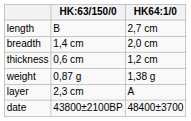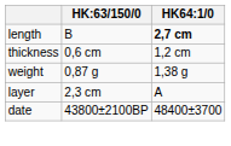 <table class="wikitable">
 <tr>
 <th></th>
 <th>HK:63/150/0</th>
 <th>HK64:1/0</th>
 </tr>
 <tr>
 <td>length</td>
 <td>B</td>
-<td>2,7 cm</td>
-</tr>
-<tr>
-<td>breadth</td>
-<td>1,4 cm</td>
-<td>2,0 cm</td>
+<td><strong>2,7 cm</strong></td>
 </tr>
 <tr>
 <td>thickness</td>
 <td>0,6 cm</td>
 <td>1,2 cm</td>
 </tr>
 <tr>
 <td>weight</td>
 <td>0,87 g</td>
 <td>1,38 g</td>
 </tr>
 <tr>
 <td>layer</td>
 <td>2,3 cm</td>
 <td>A</td>
 </tr>
 <tr>
 <td>date</td>
 <td>43800±2100BP</td>
 <td>48400±3700</td>
 </tr>
 </table>
